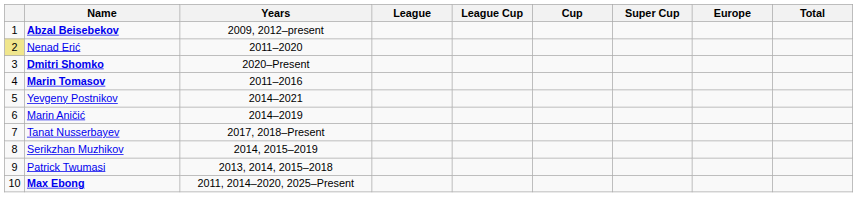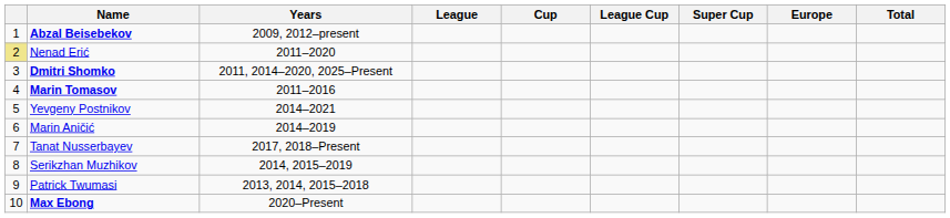 <table class="wikitable sortable"  style="text-align:center; font-size:90%; ">
 <tr>
 <th width=20px></th>
 <th width=200px>Name</th>
 <th width=250px>Years</th>
 <th width=100px>League</th>
+<th width=100px>Cup</th>
 <th width=100px>League Cup</th>
-<th width=100px>Cup</th>
 <th width=100px>Super Cup</th>
 <th width=100px>Europe</th>
 <th width=100px>Total</th>
 </tr>
 <tr>
 <td>1</td>
 <td align="left"> <strong><a href='#'>Abzal Beisebekov</a></strong></td>
 <td>2009, 2012–present</td>
 <td></td>
 <td></td>
 <td></td>
 <td></td>
 <td></td>
 <td></td>
 </tr>
 <tr>
 <td style="background: khaki;">2</td>
 <td align="left"> <a href='#'>Nenad Erić</a></td>
 <td>2011–2020</td>
 <td></td>
 <td></td>
 <td></td>
 <td></td>
 <td></td>
 <td></td>
 </tr>
 <tr>
 <td>3</td>
 <td align="left"> <strong><a href='#'>Dmitri Shomko</a></strong></td>
-<td>2020–Present</td>
+<td>2011, 2014–2020, 2025–Present</td>
 <td></td>
 <td></td>
 <td></td>
 <td></td>
 <td></td>
 <td></td>
 </tr>
 <tr>
 <td>4</td>
 <td align="left"> <strong><a href='#'>Marin Tomasov</a></strong></td>
 <td>2011–2016</td>
 <td></td>
 <td></td>
 <td></td>
 <td></td>
 <td></td>
 <td></td>
 </tr>
 <tr>
 <td>5</td>
 <td align="left"> <a href='#'>Yevgeny Postnikov</a></td>
 <td>2014–2021</td>
 <td></td>
 <td></td>
 <td></td>
 <td></td>
 <td></td>
 <td></td>
 </tr>
 <tr>
 <td>6</td>
 <td align="left"> <a href='#'>Marin Aničić</a></td>
 <td>2014–2019</td>
 <td></td>
 <td></td>
 <td></td>
 <td></td>
 <td></td>
 <td></td>
 </tr>
 <tr>
 <td>7</td>
 <td align="left"> <a href='#'>Tanat Nusserbayev</a></td>
 <td>2017, 2018–Present</td>
 <td></td>
 <td></td>
 <td></td>
 <td></td>
 <td></td>
 <td></td>
 </tr>
 <tr>
 <td>8</td>
 <td align="left"> <a href='#'>Serikzhan Muzhikov</a></td>
 <td>2014, 2015–2019</td>
 <td></td>
 <td></td>
 <td></td>
 <td></td>
 <td></td>
 <td></td>
 </tr>
 <tr>
 <td>9</td>
 <td align="left"> <a href='#'>Patrick Twumasi</a></td>
 <td>2013, 2014, 2015–2018</td>
 <td></td>
 <td></td>
 <td></td>
 <td></td>
 <td></td>
 <td></td>
 </tr>
 <tr>
 <td>10</td>
 <td align="left"> <strong><a href='#'>Max Ebong</a></strong></td>
-<td>2011, 2014–2020, 2025–Present</td>
+<td>2020–Present</td>
 <td></td>
 <td></td>
 <td></td>
 <td></td>
 <td></td>
 <td></td>
 </tr>
 </table>
